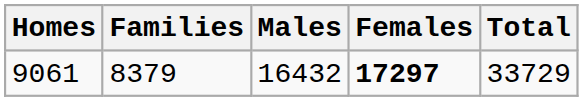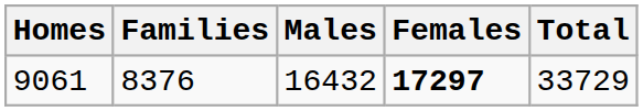 <table class="wikitable">
 <tr>
 <th>Homes</th>
 <th>Families</th>
 <th>Males</th>
 <th>Females</th>
 <th>Total</th>
 </tr>
 <tr>
 <td>9061</td>
-<td>8379</td>
+<td>8376</td>
 <td>16432</td>
 <td><strong>17297</strong></td>
 <td>33729</td>
 </tr>
 </table>
